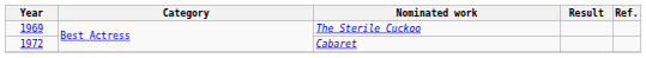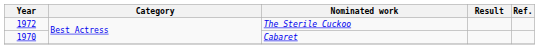 <table class=wikitable>
 <tr>
 <th scope="col" style="width:5em;">Year</th>
 <th scope="col" style="width:26em;">Category</th>
 <th scope="col" style="width:25em;">Nominated work</th>
 <th scope="col" style="width:5em;">Result</th>
 <th>Ref.</th>
 </tr>
 <tr>
-<td style="text-align:center;"><a href='#'>1969</a></td>
+<td style="text-align:center;"><a href='#'>1972</a></td>
 <td rowspan=2><a href='#'>Best Actress</a></td>
 <td><em><a href='#'>The Sterile Cuckoo</a></em></td>
 <td></td>
 <td style="text-align:center;"></td>
 </tr>
 <tr>
-<td style="text-align:center;"><a href='#'>1972</a></td>
+<td style="text-align:center;"><a href='#'>1970</a></td>
 <td><em><a href='#'>Cabaret</a></em></td>
 <td></td>
 <td style="text-align:center;"></td>
 </tr>
 <tr>
 </tr>
 </table>
